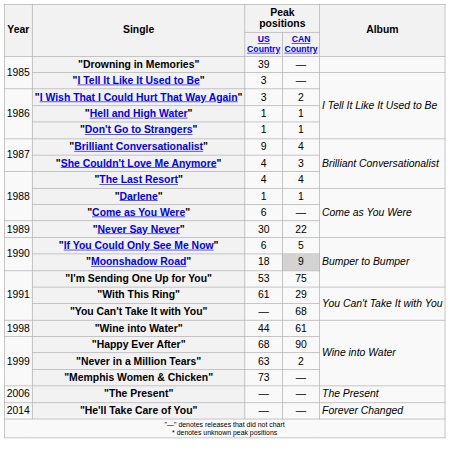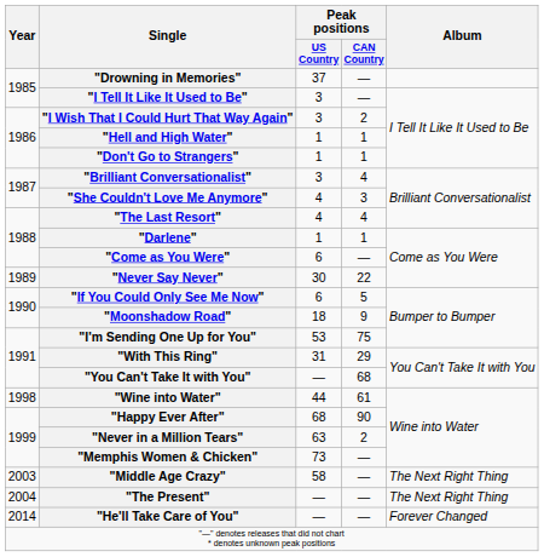 <table class="wikitable plainrowheaders" style="text-align:center;">
 <tr>
 <th rowspan="2">Year</th>
 <th rowspan="2" style="width:20em;">Single</th>
 <th colspan="2">Peak positions</th>
 <th rowspan="2">Album</th>
 </tr>
 <tr style="font-size:smaller;">
 <th width="40"><a href='#'>US Country</a></th>
 <th width="40"><a href='#'>CAN Country</a></th>
 </tr>
 <tr>
 <td rowspan="2">1985</td>
 <th scope="row">"Drowning in Memories"</th>
-<td>39</td>
+<td>37</td>
 <td>—</td>
 <td></td>
 </tr>
 <tr>
 <th scope="row">"<a href='#'>I Tell It Like It Used to Be</a>"</th>
 <td>3</td>
 <td>—</td>
 <td rowspan="4" align="left"><em>I Tell It Like It Used to Be</em></td>
 </tr>
 <tr>
 <td rowspan="3">1986</td>
 <th scope="row">"<a href='#'>I Wish That I Could Hurt That Way Again</a>"</th>
 <td>3</td>
 <td>2</td>
 </tr>
 <tr>
 <th scope="row">"<a href='#'>Hell and High Water</a>"</th>
 <td>1</td>
 <td>1</td>
 </tr>
 <tr>
 <th scope="row">"<a href='#'>Don't Go to Strangers</a>"</th>
 <td>1</td>
 <td>1</td>
 </tr>
 <tr>
 <td rowspan="2">1987</td>
 <th scope="row">"<a href='#'>Brilliant Conversationalist</a>"</th>
-<td>9</td>
+<td>3</td>
 <td>4</td>
 <td align="left" rowspan="3"><em>Brilliant Conversationalist</em></td>
 </tr>
 <tr>
 <th scope="row">"<a href='#'>She Couldn't Love Me Anymore</a>"</th>
 <td>4</td>
 <td>3</td>
 </tr>
 <tr>
 <td rowspan="3">1988</td>
 <th scope="row">"<a href='#'>The Last Resort</a>"</th>
 <td>4</td>
 <td>4</td>
 </tr>
 <tr>
 <th scope="row">"<a href='#'>Darlene</a>"</th>
 <td>1</td>
 <td>1</td>
 <td align="left" rowspan="3"><em>Come as You Were</em></td>
 </tr>
 <tr>
 <th scope="row">"<a href='#'>Come as You Were</a>"</th>
 <td>6</td>
 <td>—</td>
 </tr>
 <tr>
 <td>1989</td>
 <th scope="row">"<a href='#'>Never Say Never</a>"</th>
 <td>30</td>
 <td>22</td>
 </tr>
 <tr>
 <td rowspan="2">1990</td>
 <th scope="row">"<a href='#'>If You Could Only See Me Now</a>"</th>
 <td>6</td>
 <td>5</td>
 <td align="left" rowspan="3"><em>Bumper to Bumper</em></td>
 </tr>
 <tr>
 <th scope="row">"<a href='#'>Moonshadow Road</a>"</th>
 <td>18</td>
-<td style="background: lightgrey;">9</td>
+<td>9</td>
 </tr>
 <tr>
 <td rowspan="3">1991</td>
 <th scope="row">"I'm Sending One Up for You"</th>
 <td>53</td>
 <td>75</td>
 </tr>
 <tr>
 <th scope="row">"With This Ring"</th>
-<td>61</td>
+<td>31</td>
 <td>29</td>
 <td align="left" rowspan="2"><em>You Can't Take It with You</em></td>
 </tr>
 <tr>
 <th scope="row">"You Can't Take It with You"</th>
 <td>—</td>
 <td>68</td>
 </tr>
 <tr>
 <td>1998</td>
 <th scope="row">"Wine into Water"</th>
 <td>44</td>
 <td>61</td>
 <td align="left" rowspan="4"><em>Wine into Water</em></td>
 </tr>
 <tr>
 <td rowspan="3">1999</td>
 <th scope="row">"Happy Ever After"</th>
 <td>68</td>
 <td>90</td>
 </tr>
 <tr>
 <th scope="row">"Never in a Million Tears"</th>
 <td>63</td>
 <td>2</td>
 </tr>
 <tr>
 <th scope="row">"Memphis Women & Chicken"</th>
 <td>73</td>
 <td>—</td>
 </tr>
 <tr>
-<td>2006</td>
+<td>2003</td>
+<th scope="row">"Middle Age Crazy"</th>
+<td>58</td>
+<td>—</td>
+<td align="left"><em>The Next Right Thing</em></td>
+</tr>
+<tr>
+<td>2004</td>
 <th scope="row">"The Present"</th>
 <td>—</td>
 <td>—</td>
-<td align="left"><em>The Present</em></td>
+<td align="left"><em>The Next Right Thing</em></td>
 </tr>
 <tr>
 <td>2014</td>
 <th scope="row">"He'll Take Care of You" </th>
 <td>—</td>
 <td>—</td>
 <td align="left"><em>Forever Changed</em></td>
 </tr>
 <tr>
 <td colspan="5" style="font-size:8pt">"—" denotes releases that did not chart<br>* denotes unknown peak positions</td>
 </tr>
 </table>
